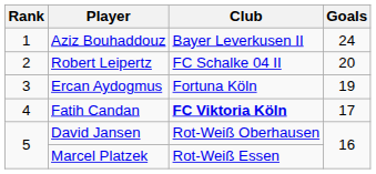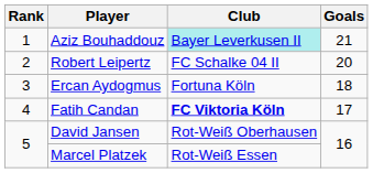 <table class="wikitable" style="text-align:center">
 <tr>
 <th>Rank</th>
 <th>Player</th>
 <th>Club</th>
 <th>Goals</th>
 </tr>
 <tr>
 <td>1</td>
 <td align="left"> <a href='#'>Aziz Bouhaddouz</a></td>
-<td align="left"><a href='#'>Bayer Leverkusen II</a></td>
-<td>24</td>
+<td align="left" style="background: paleturquoise;"><a href='#'>Bayer Leverkusen II</a></td>
+<td>21</td>
 </tr>
 <tr>
 <td>2</td>
 <td align="left"> <a href='#'>Robert Leipertz</a></td>
 <td align="left"><a href='#'>FC Schalke 04 II</a></td>
 <td>20</td>
 </tr>
 <tr>
 <td>3</td>
 <td align="left"> <a href='#'>Ercan Aydogmus</a></td>
 <td align="left"><a href='#'>Fortuna Köln</a></td>
-<td>19</td>
+<td>18</td>
 </tr>
 <tr>
 <td>4</td>
 <td align="left"> <a href='#'>Fatih Candan</a></td>
 <td align="left"><strong><a href='#'>FC Viktoria Köln</a></strong></td>
 <td>17</td>
 </tr>
 <tr>
 <td rowspan="2">5</td>
 <td align="left"> <a href='#'>David Jansen</a></td>
 <td align="left"><a href='#'>Rot-Weiß Oberhausen</a></td>
 <td rowspan="2">16</td>
 </tr>
 <tr>
 <td align="left"> <a href='#'>Marcel Platzek</a></td>
 <td align="left"><a href='#'>Rot-Weiß Essen</a></td>
 </tr>
 </table>
